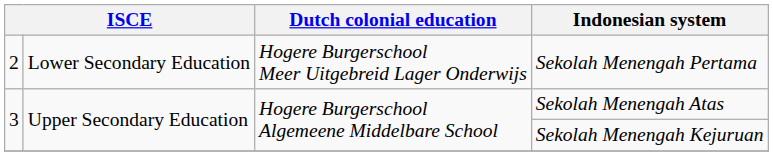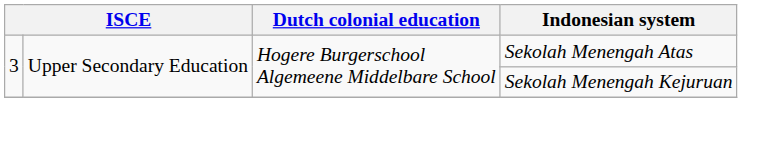 <table class="wikitable">
 <tr>
 <th colspan=2><a href='#'>ISCE</a></th>
 <th><a href='#'>Dutch colonial education</a></th>
 <th>Indonesian system</th>
-</tr>
-<tr>
-<td>2</td>
-<td>Lower Secondary Education</td>
-<td><em>Hogere Burgerschool</em><br><em>Meer Uitgebreid Lager Onderwijs</em></td>
-<td><em>Sekolah Menengah Pertama</em></td>
 </tr>
 <tr>
 <td rowspan=2>3</td>
 <td rowspan=2>Upper Secondary Education</td>
 <td rowspan=2><em>Hogere Burgerschool</em><br><em>Algemeene Middelbare School</em></td>
 <td><em>Sekolah Menengah Atas</em></td>
 </tr>
 <tr>
 <td><em>Sekolah Menengah Kejuruan</em></td>
 </tr>
 <tr>
 </tr>
 </table>
